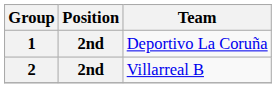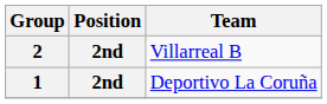 <table class="wikitable">
 <tr>
 <th>Group</th>
 <th>Position</th>
 <th>Team</th>
 </tr>
 <tr>
+<th>2</th>
+<th>2nd</th>
+<td><a href='#'>Villarreal B</a></td>
+</tr>
+<tr>
 <th>1</th>
 <th>2nd</th>
 <td><a href='#'>Deportivo La Coruña</a></td>
 </tr>
 <tr>
-<th>2</th>
-<th>2nd</th>
-<td><a href='#'>Villarreal B</a></td>
-</tr>
-<tr>
 </tr>
 </table>
